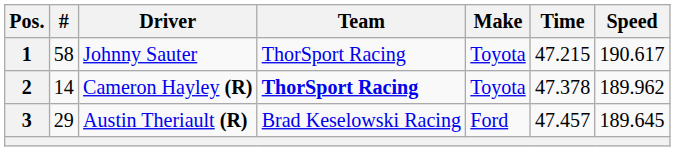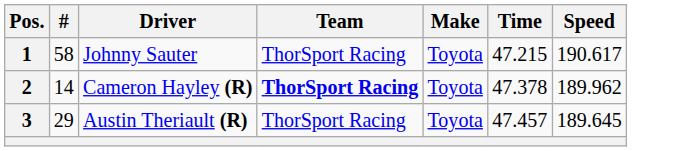 <table class="wikitable" style="font-size:95%">
 <tr>
 <th>Pos.</th>
 <th>#</th>
 <th>Driver</th>
 <th>Team</th>
 <th>Make</th>
 <th>Time</th>
 <th>Speed</th>
 </tr>
 <tr>
 <th>1</th>
 <td>58</td>
 <td><a href='#'>Johnny Sauter</a></td>
 <td><a href='#'>ThorSport Racing</a></td>
 <td><a href='#'>Toyota</a></td>
 <td>47.215</td>
 <td>190.617</td>
 </tr>
 <tr>
 <th>2</th>
 <td>14</td>
 <td><a href='#'>Cameron Hayley</a> <strong>(R)</strong></td>
 <td><strong><a href='#'>ThorSport Racing</a></strong></td>
 <td><a href='#'>Toyota</a></td>
 <td>47.378</td>
 <td>189.962</td>
 </tr>
 <tr>
 <th>3</th>
 <td>29</td>
 <td><a href='#'>Austin Theriault</a> <strong>(R)</strong></td>
-<td><a href='#'>Brad Keselowski Racing</a></td>
-<td><a href='#'>Ford</a></td>
+<td><a href='#'>ThorSport Racing</a></td>
+<td><a href='#'>Toyota</a></td>
 <td>47.457</td>
 <td>189.645</td>
 </tr>
 <tr>
 <th colspan="7"></th>
 </tr>
 </table>
